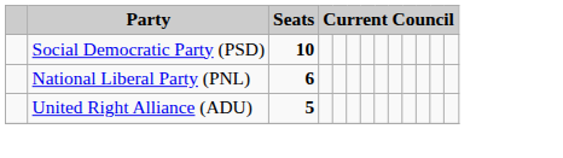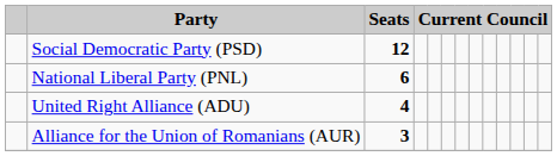 <table class="wikitable">
 <tr>
 <th style="background:#ccc">   </th>
 <th style="background:#ccc">Party</th>
 <th style="background:#ccc">Seats</th>
 <th style="background:#ccc" colspan="10">Current Council</th>
 </tr>
 <tr>
 <td>  </td>
 <td><a href='#'>Social Democratic Party</a> (PSD)</td>
-<td style="text-align: right"><strong>10</strong></td>
+<td style="text-align: right"><strong>12</strong></td>
 <td>  </td>
 <td>  </td>
 <td>  </td>
 <td>  </td>
 <td>  </td>
 <td>  </td>
 <td>  </td>
 <td>  </td>
 <td>  </td>
 <td>  </td>
 </tr>
 <tr>
 <td>  </td>
 <td><a href='#'>National Liberal Party</a> (PNL)</td>
 <td style="text-align: right"><strong>6</strong></td>
 <td>  </td>
 <td>  </td>
 <td>  </td>
 <td>  </td>
 <td>  </td>
 <td>  </td>
 <td> </td>
 <td> </td>
 <td> </td>
 <td> </td>
 </tr>
 <tr>
 <td>  </td>
 <td><a href='#'>United Right Alliance</a> (ADU)</td>
-<td style="text-align: right"><strong>5</strong></td>
+<td style="text-align: right"><strong>4</strong></td>
 <td>  </td>
 <td>  </td>
 <td>  </td>
 <td>  </td>
 <td> </td>
 <td> </td>
 <td> </td>
 <td> </td>
 <td> </td>
 <td> </td>
 </tr>
 <tr>
+<td>  </td>
+<td><a href='#'>Alliance for the Union of Romanians</a> (AUR)</td>
+<td style="text-align: right"><strong>3</strong></td>
+<td></td>
+<td></td>
+<td></td>
+<td> </td>
+<td> </td>
+<td> </td>
+<td> </td>
+<td> </td>
+<td> </td>
+<td> </td>
+</tr>
+<tr>
 </tr>
 </table>
